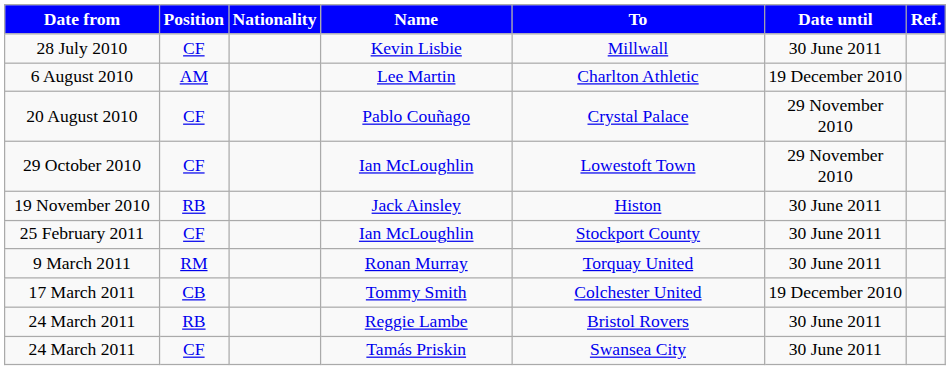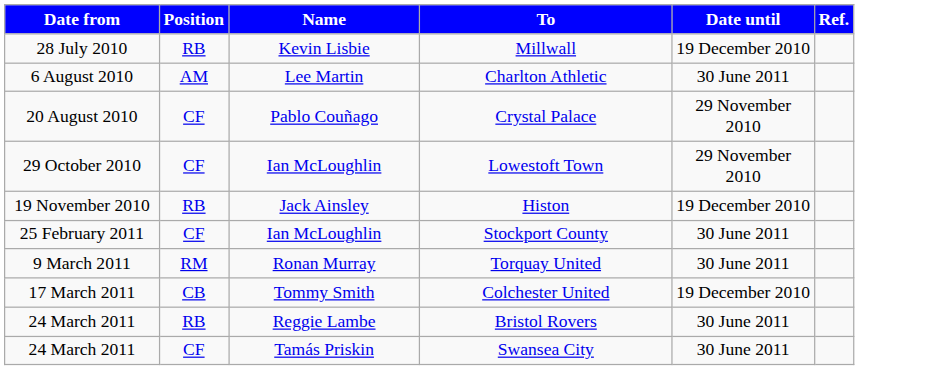 <table class="wikitable"  style="text-align:center; font-size:90%; ">
 <tr>
 <th style="background:blue; color:white; width:120px;">Date from</th>
 <th style="background:blue; color:white; width:50px;">Position</th>
-<th style="background:blue; color:white; width:50px;">Nationality</th>
 <th style="background:blue; color:white; width:150px;">Name</th>
 <th style="background:blue; color:white; width:200px;">To</th>
 <th style="background:blue; color:white; width:110px;">Date until</th>
 <th style="background:blue; color:white; width:25px;">Ref.</th>
 </tr>
 <tr>
 <td>28 July 2010</td>
-<td><a href='#'>CF</a></td>
-<td></td>
+<td><a href='#'>RB</a></td>
 <td><a href='#'>Kevin Lisbie</a></td>
 <td> <a href='#'>Millwall</a></td>
-<td>30 June 2011</td>
+<td>19 December 2010</td>
 <td></td>
 </tr>
 <tr>
 <td>6 August 2010</td>
 <td><a href='#'>AM</a></td>
-<td></td>
 <td><a href='#'>Lee Martin</a></td>
 <td> <a href='#'>Charlton Athletic</a></td>
-<td>19 December 2010</td>
+<td>30 June 2011</td>
 <td></td>
 </tr>
 <tr>
 <td>20 August 2010</td>
 <td><a href='#'>CF</a></td>
-<td></td>
 <td><a href='#'>Pablo Couñago</a></td>
 <td> <a href='#'>Crystal Palace</a></td>
 <td>29 November 2010</td>
 <td></td>
 </tr>
 <tr>
 <td>29 October 2010</td>
 <td><a href='#'>CF</a></td>
-<td></td>
 <td><a href='#'>Ian McLoughlin</a></td>
 <td> <a href='#'>Lowestoft Town</a></td>
 <td>29 November 2010</td>
 <td></td>
 </tr>
 <tr>
 <td>19 November 2010</td>
 <td><a href='#'>RB</a></td>
-<td></td>
 <td><a href='#'>Jack Ainsley</a></td>
 <td> <a href='#'>Histon</a></td>
-<td>30 June 2011</td>
+<td>19 December 2010</td>
 <td></td>
 </tr>
 <tr>
 <td>25 February 2011</td>
 <td><a href='#'>CF</a></td>
-<td></td>
 <td><a href='#'>Ian McLoughlin</a></td>
 <td> <a href='#'>Stockport County</a></td>
 <td>30 June 2011</td>
 <td></td>
 </tr>
 <tr>
 <td>9 March 2011</td>
 <td><a href='#'>RM</a></td>
-<td></td>
 <td><a href='#'>Ronan Murray</a></td>
 <td> <a href='#'>Torquay United</a></td>
 <td>30 June 2011</td>
 <td></td>
 </tr>
 <tr>
 <td>17 March 2011</td>
 <td><a href='#'>CB</a></td>
-<td></td>
 <td><a href='#'>Tommy Smith</a></td>
 <td> <a href='#'>Colchester United</a></td>
 <td>19 December 2010</td>
 <td></td>
 </tr>
 <tr>
 <td>24 March 2011</td>
 <td><a href='#'>RB</a></td>
-<td></td>
 <td><a href='#'>Reggie Lambe</a></td>
 <td> <a href='#'>Bristol Rovers</a></td>
 <td>30 June 2011</td>
 <td></td>
 </tr>
 <tr>
 <td>24 March 2011</td>
 <td><a href='#'>CF</a></td>
-<td></td>
 <td><a href='#'>Tamás Priskin</a></td>
 <td> <a href='#'>Swansea City</a></td>
 <td>30 June 2011</td>
 <td></td>
 </tr>
 </table>
